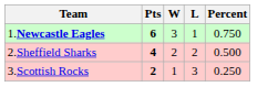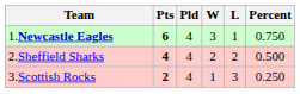 <table class="wikitable" style="text-align: center;">
 <tr>
 <th style="width:175px;">Team</th>
 <th style="width:20px;" abbr="Points">Pts</th>
+<th style="width:20px;" abbr="Played">Pld</th>
 <th style="width:20px;" abbr="Won">W</th>
 <th style="width:20px;" abbr="Lost">L</th>
 <th style="width:20px;" abbr="Percentage">Percent</th>
 </tr>
 <tr style="background:#cfc;">
 <td style="text-align:left;">1.<strong><a href='#'>Newcastle Eagles</a></strong></td>
 <td><strong>6</strong></td>
+<td>4</td>
 <td>3</td>
 <td>1</td>
 <td>0.750</td>
 </tr>
 <tr style="background:#fcc;">
 <td style="text-align:left;">2.<a href='#'>Sheffield Sharks</a></td>
 <td><strong>4</strong></td>
+<td>4</td>
 <td>2</td>
 <td>2</td>
 <td>0.500</td>
 </tr>
 <tr style="background:#fcc;">
 <td style="text-align:left;">3.<a href='#'>Scottish Rocks</a></td>
 <td><strong>2</strong></td>
+<td>4</td>
 <td>1</td>
 <td>3</td>
 <td>0.250</td>
 </tr>
 </table>
